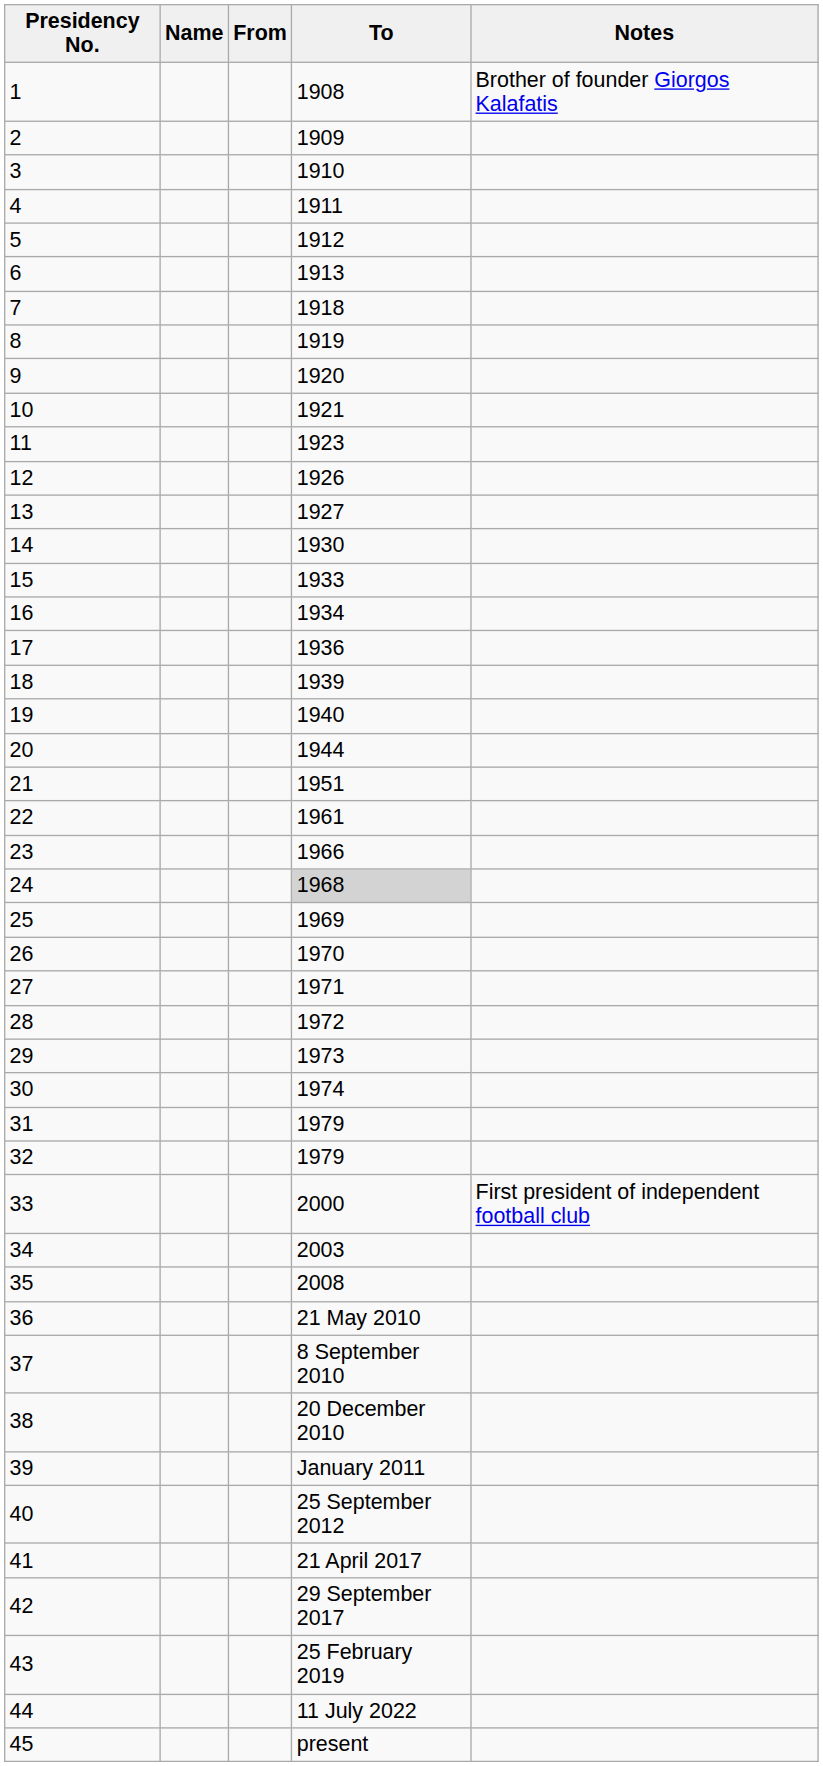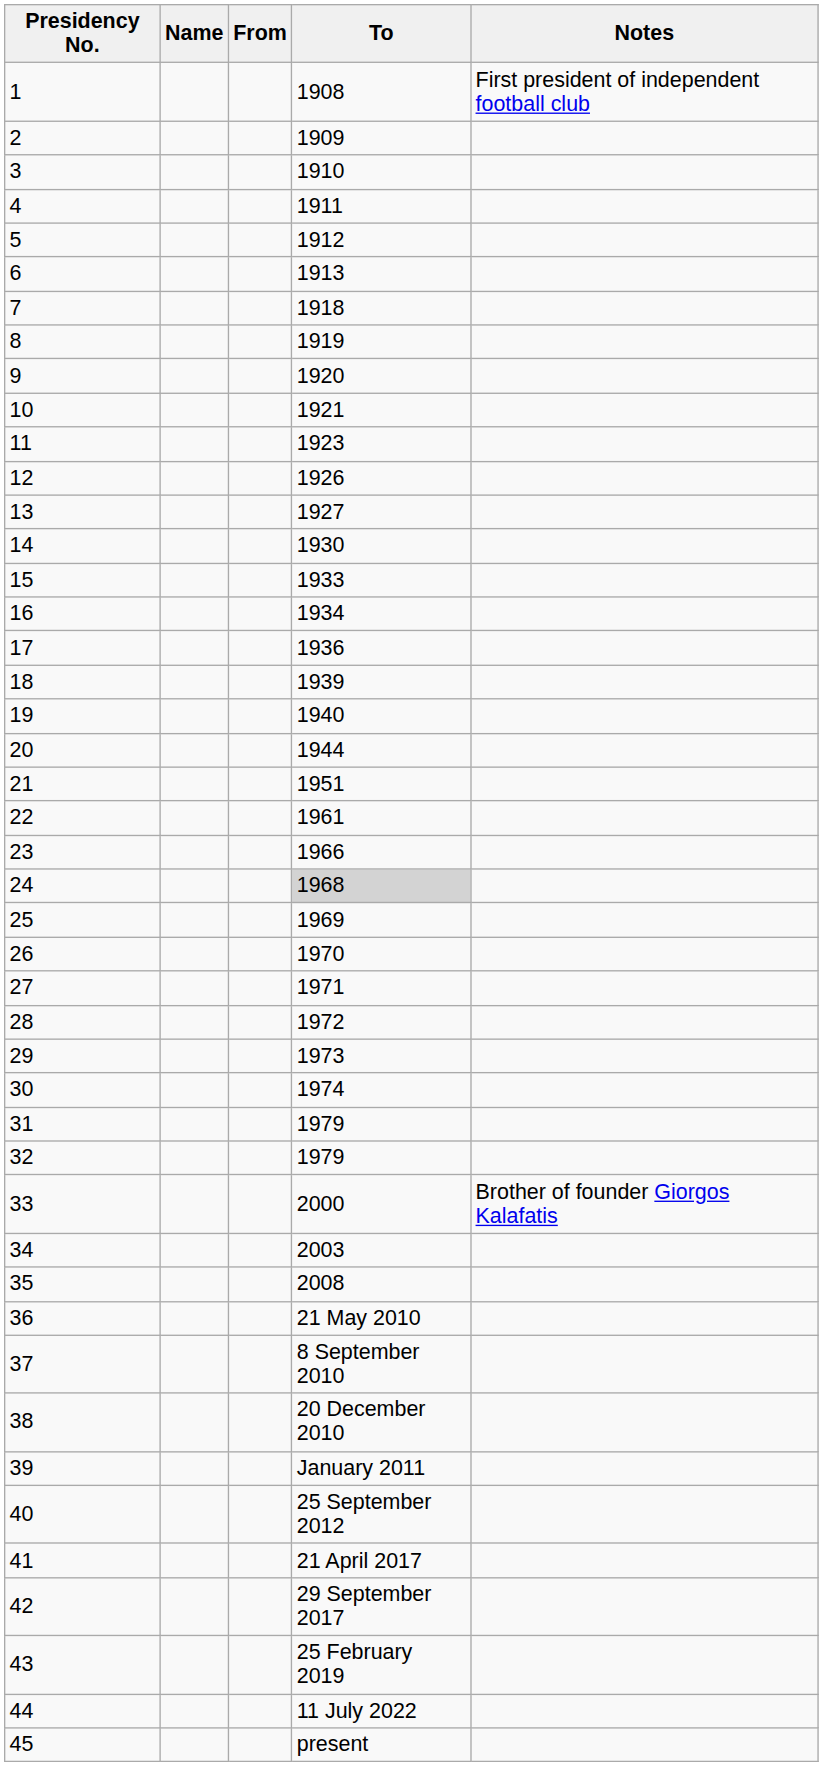 <table class="wikitable sortable">
 <tr style="text-align:center; background:#f0f0f0;">
 <td><strong>Presidency No.</strong></td>
 <td><strong>Name</strong></td>
 <td><strong>From</strong></td>
 <td><strong>To</strong></td>
 <td><strong>Notes</strong></td>
 </tr>
 <tr>
 <td>1</td>
 <td></td>
 <td></td>
 <td>1908</td>
-<td>Brother of founder <a href='#'>Giorgos Kalafatis</a></td>
+<td>First president of independent <a href='#'>football club</a></td>
 </tr>
 <tr>
 <td>2</td>
 <td></td>
 <td></td>
 <td>1909</td>
 <td></td>
 </tr>
 <tr>
 <td>3</td>
 <td></td>
 <td></td>
 <td>1910</td>
 <td></td>
 </tr>
 <tr>
 <td>4</td>
 <td></td>
 <td></td>
 <td>1911</td>
 <td></td>
 </tr>
 <tr>
 <td>5</td>
 <td></td>
 <td></td>
 <td>1912</td>
 <td></td>
 </tr>
 <tr>
 <td>6</td>
 <td></td>
 <td></td>
 <td>1913</td>
 <td></td>
 </tr>
 <tr>
 <td>7</td>
 <td></td>
 <td></td>
 <td>1918</td>
 <td></td>
 </tr>
 <tr>
 <td>8</td>
 <td></td>
 <td></td>
 <td>1919</td>
 <td></td>
 </tr>
 <tr>
 <td>9</td>
 <td></td>
 <td></td>
 <td>1920</td>
 <td></td>
 </tr>
 <tr>
 <td>10</td>
 <td></td>
 <td></td>
 <td>1921</td>
 <td></td>
 </tr>
 <tr>
 <td>11</td>
 <td></td>
 <td></td>
 <td>1923</td>
 <td></td>
 </tr>
 <tr>
 <td>12</td>
 <td></td>
 <td></td>
 <td>1926</td>
 <td></td>
 </tr>
 <tr>
 <td>13</td>
 <td></td>
 <td></td>
 <td>1927</td>
 <td></td>
 </tr>
 <tr>
 <td>14</td>
 <td></td>
 <td></td>
 <td>1930</td>
 <td></td>
 </tr>
 <tr>
 <td>15</td>
 <td></td>
 <td></td>
 <td>1933</td>
 <td></td>
 </tr>
 <tr>
 <td>16</td>
 <td></td>
 <td></td>
 <td>1934</td>
 <td></td>
 </tr>
 <tr>
 <td>17</td>
 <td></td>
 <td></td>
 <td>1936</td>
 <td></td>
 </tr>
 <tr>
 <td>18</td>
 <td></td>
 <td></td>
 <td>1939</td>
 <td></td>
 </tr>
 <tr>
 <td>19</td>
 <td></td>
 <td></td>
 <td>1940</td>
 <td></td>
 </tr>
 <tr>
 <td>20</td>
 <td></td>
 <td></td>
 <td>1944</td>
 <td></td>
 </tr>
 <tr>
 <td>21</td>
 <td></td>
 <td></td>
 <td>1951</td>
 <td></td>
 </tr>
 <tr>
 <td>22</td>
 <td></td>
 <td></td>
 <td>1961</td>
 <td></td>
 </tr>
 <tr>
 <td>23</td>
 <td></td>
 <td></td>
 <td>1966</td>
 <td></td>
 </tr>
 <tr>
 <td>24</td>
 <td></td>
 <td></td>
 <td style="background: lightgrey;">1968</td>
 <td></td>
 </tr>
 <tr>
 <td>25</td>
 <td></td>
 <td></td>
 <td>1969</td>
 <td></td>
 </tr>
 <tr>
 <td>26</td>
 <td></td>
 <td></td>
 <td>1970</td>
 <td></td>
 </tr>
 <tr>
 <td>27</td>
 <td></td>
 <td></td>
 <td>1971</td>
 <td></td>
 </tr>
 <tr>
 <td>28</td>
 <td></td>
 <td></td>
 <td>1972</td>
 <td></td>
 </tr>
 <tr>
 <td>29</td>
 <td></td>
 <td></td>
 <td>1973</td>
 <td></td>
 </tr>
 <tr>
 <td>30</td>
 <td></td>
 <td></td>
 <td>1974</td>
 <td></td>
 </tr>
 <tr>
 <td>31</td>
 <td></td>
 <td></td>
 <td>1979</td>
 <td></td>
 </tr>
 <tr>
 <td>32</td>
 <td></td>
 <td></td>
 <td>1979</td>
 <td></td>
 </tr>
 <tr>
 <td>33</td>
 <td></td>
 <td></td>
 <td>2000</td>
-<td>First president of independent <a href='#'>football club</a></td>
+<td>Brother of founder <a href='#'>Giorgos Kalafatis</a></td>
 </tr>
 <tr>
 <td>34</td>
 <td></td>
 <td></td>
 <td>2003</td>
 <td></td>
 </tr>
 <tr>
 <td>35</td>
 <td></td>
 <td></td>
 <td>2008</td>
 <td></td>
 </tr>
 <tr>
 <td>36</td>
 <td></td>
 <td></td>
 <td>21 May 2010</td>
 <td></td>
 </tr>
 <tr>
 <td>37</td>
 <td></td>
 <td></td>
 <td>8 September 2010</td>
 <td></td>
 </tr>
 <tr>
 <td>38</td>
 <td></td>
 <td></td>
 <td>20 December 2010</td>
 <td></td>
 </tr>
 <tr>
 <td>39</td>
 <td></td>
 <td></td>
 <td>January 2011</td>
 <td></td>
 </tr>
 <tr>
 <td>40</td>
 <td></td>
 <td></td>
 <td>25 September 2012</td>
 <td></td>
 </tr>
 <tr>
 <td>41</td>
 <td></td>
 <td></td>
 <td>21 April 2017</td>
 <td></td>
 </tr>
 <tr>
 <td>42</td>
 <td></td>
 <td></td>
 <td>29 September 2017</td>
 <td></td>
 </tr>
 <tr>
 <td>43</td>
 <td></td>
 <td></td>
 <td>25 February 2019</td>
 <td></td>
 </tr>
 <tr>
 <td>44</td>
 <td></td>
 <td></td>
 <td>11 July 2022</td>
 <td></td>
 </tr>
 <tr>
 <td>45</td>
 <td></td>
 <td></td>
 <td>present</td>
 <td></td>
 </tr>
 </table>
